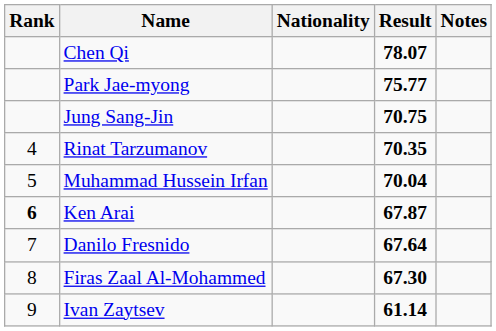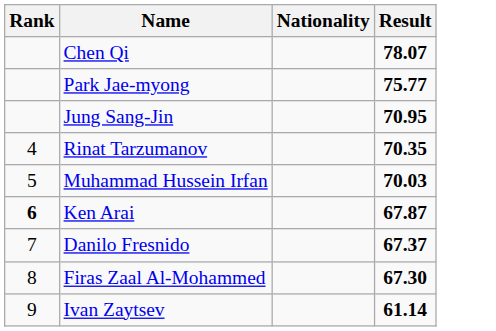 <table class="wikitable sortable" style="text-align:center;font-size:95%">
 <tr>
 <th>Rank</th>
 <th>Name</th>
 <th>Nationality</th>
 <th>Result</th>
-<th>Notes</th>
 </tr>
 <tr>
 <td></td>
 <td align=left><a href='#'>Chen Qi</a></td>
 <td align=left></td>
 <td><strong>78.07</strong></td>
-<td></td>
 </tr>
 <tr>
 <td></td>
 <td align=left><a href='#'>Park Jae-myong</a></td>
 <td align=left></td>
 <td><strong>75.77</strong></td>
-<td></td>
 </tr>
 <tr>
 <td></td>
 <td align=left><a href='#'>Jung Sang-Jin</a></td>
 <td align=left></td>
-<td><strong>70.75</strong></td>
-<td></td>
+<td><strong>70.95</strong></td>
 </tr>
 <tr>
 <td>4</td>
 <td align=left><a href='#'>Rinat Tarzumanov</a></td>
 <td align=left></td>
 <td><strong>70.35</strong></td>
-<td></td>
 </tr>
 <tr>
 <td>5</td>
 <td align=left><a href='#'>Muhammad Hussein Irfan</a></td>
 <td align=left></td>
-<td><strong>70.04</strong></td>
-<td></td>
+<td><strong>70.03</strong></td>
 </tr>
 <tr>
 <td><strong>6</strong></td>
 <td align=left><a href='#'>Ken Arai</a></td>
 <td align=left></td>
 <td><strong>67.87</strong></td>
-<td></td>
 </tr>
 <tr>
 <td>7</td>
 <td align=left><a href='#'>Danilo Fresnido</a></td>
 <td align=left></td>
-<td><strong>67.64</strong></td>
-<td></td>
+<td><strong>67.37</strong></td>
 </tr>
 <tr>
 <td>8</td>
 <td align=left><a href='#'>Firas Zaal Al-Mohammed</a></td>
 <td align=left></td>
 <td><strong>67.30</strong></td>
-<td></td>
 </tr>
 <tr>
 <td>9</td>
 <td align=left><a href='#'>Ivan Zaytsev</a></td>
 <td align=left></td>
 <td><strong>61.14</strong></td>
-<td></td>
 </tr>
 </table>
